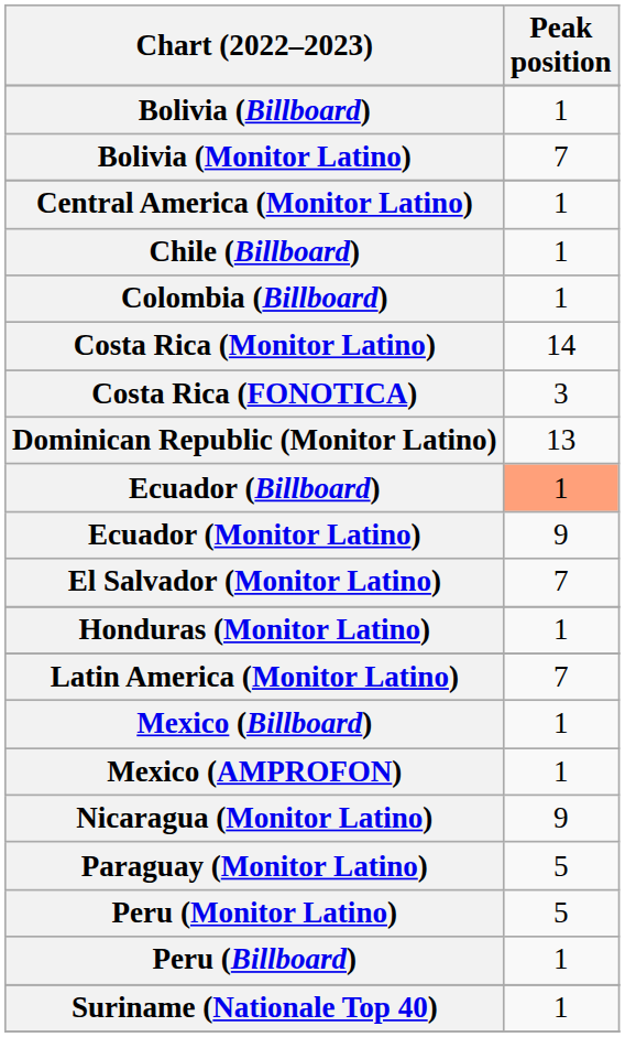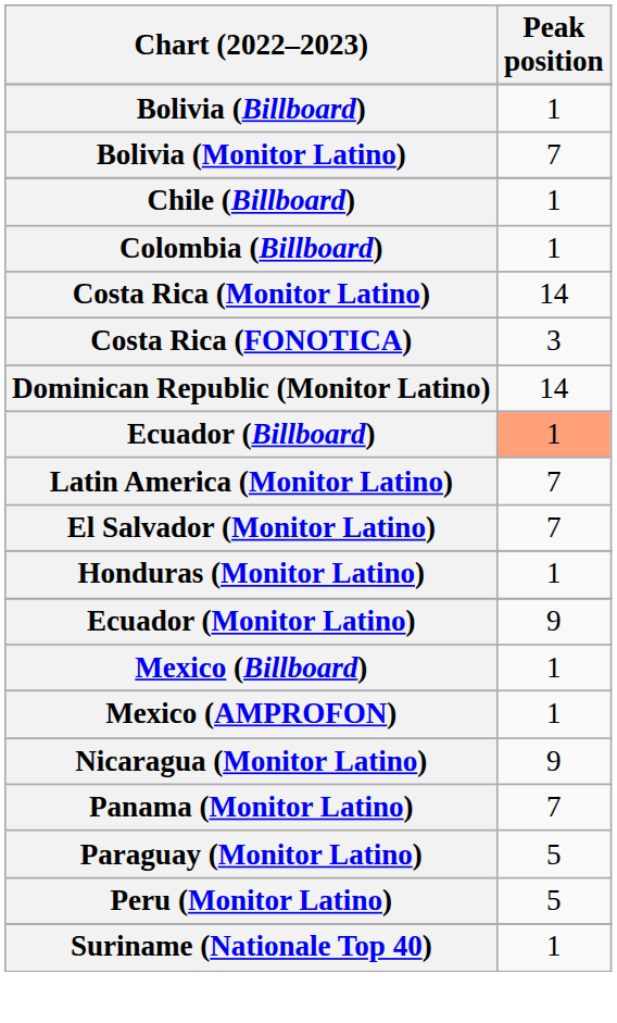 <table class="wikitable sortable plainrowheaders" style="text-align:center">
 <tr>
 <th scope="col">Chart (2022–2023)</th>
 <th scope="col">Peak<br>position</th>
 </tr>
 <tr>
 </tr>
 <tr>
 <th scope="row">Bolivia (<em><a href='#'>Billboard</a></em>)</th>
 <td>1</td>
 </tr>
 <tr>
 <th scope="row">Bolivia (<a href='#'>Monitor Latino</a>)</th>
 <td>7</td>
 </tr>
 <tr>
-</tr>
-<tr>
-<th scope="row">Central America (<a href='#'>Monitor Latino</a>)</th>
-<td>1</td>
 </tr>
 <tr>
 <th scope="row">Chile (<em><a href='#'>Billboard</a></em>)</th>
 <td>1</td>
 </tr>
 <tr>
 <th scope="row">Colombia (<em><a href='#'>Billboard</a></em>)</th>
 <td>1</td>
 </tr>
 <tr>
 <th scope="row">Costa Rica (<a href='#'>Monitor Latino</a>)</th>
 <td>14</td>
 </tr>
 <tr>
 <th scope="row">Costa Rica (<a href='#'>FONOTICA</a>)</th>
 <td>3</td>
 </tr>
 <tr>
 <th scope="row">Dominican Republic (Monitor Latino)</th>
-<td>13</td>
+<td>14</td>
 </tr>
 <tr>
 <th scope="row">Ecuador (<em><a href='#'>Billboard</a></em>)</th>
 <td style="background: lightsalmon;">1</td>
 </tr>
 <tr>
-<th scope="row">Ecuador (<a href='#'>Monitor Latino</a>)</th>
-<td>9</td>
+<th scope="row">Latin America (<a href='#'>Monitor Latino</a>)</th>
+<td>7</td>
 </tr>
 <tr>
 <th scope="row">El Salvador (<a href='#'>Monitor Latino</a>)</th>
 <td>7</td>
 </tr>
 <tr>
 </tr>
 <tr>
 <th scope="row">Honduras (<a href='#'>Monitor Latino</a>)</th>
 <td>1</td>
 </tr>
 <tr>
 </tr>
 <tr>
-<th scope="row">Latin America (<a href='#'>Monitor Latino</a>)</th>
-<td>7</td>
+<th scope="row">Ecuador (<a href='#'>Monitor Latino</a>)</th>
+<td>9</td>
 </tr>
 <tr>
 <th scope="row"><a href='#'>Mexico</a> (<em><a href='#'>Billboard</a></em>)</th>
 <td>1</td>
 </tr>
 <tr>
 <th scope="row">Mexico (<a href='#'>AMPROFON</a>)</th>
 <td>1</td>
 </tr>
 <tr>
 <th scope="row">Nicaragua (<a href='#'>Monitor Latino</a>)</th>
 <td>9</td>
 </tr>
 <tr>
+<th scope="row">Panama (<a href='#'>Monitor Latino</a>)</th>
+<td>7</td>
+</tr>
+<tr>
 <th scope="row">Paraguay (<a href='#'>Monitor Latino</a>)</th>
 <td>5</td>
 </tr>
 <tr>
 <th scope="row">Peru (<a href='#'>Monitor Latino</a>)</th>
 <td>5</td>
-</tr>
-<tr>
-<th scope="row">Peru (<em><a href='#'>Billboard</a></em>)</th>
-<td>1</td>
 </tr>
 <tr>
 </tr>
 <tr>
 </tr>
 <tr>
 <th scope="row">Suriname (<a href='#'>Nationale Top 40</a>)</th>
 <td>1</td>
 </tr>
 <tr>
 </tr>
 <tr>
 </tr>
 <tr>
 </tr>
 <tr>
 </tr>
 </table>
